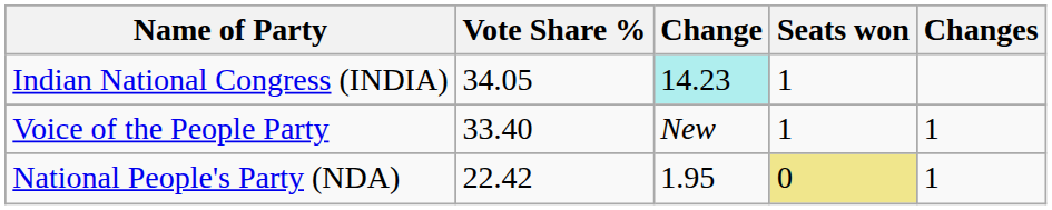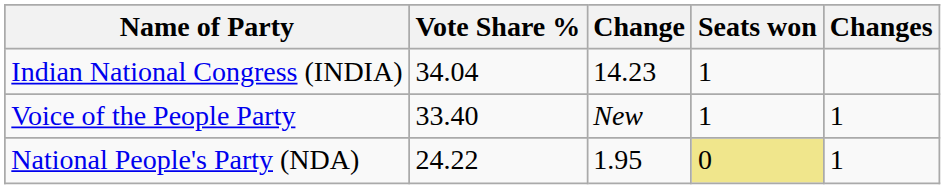 <table class="wikitable sortable">
 <tr>
 <th>Name of Party</th>
 <th>Vote Share %</th>
 <th>Change</th>
 <th>Seats won</th>
 <th>Changes</th>
 </tr>
 <tr>
 <td><a href='#'>Indian National Congress</a> (INDIA)</td>
-<td>34.05</td>
-<td style="background: paleturquoise;"> 14.23</td>
+<td>34.04</td>
+<td> 14.23</td>
 <td>1</td>
 <td></td>
 </tr>
 <tr>
 <td><a href='#'>Voice of the People Party</a></td>
 <td>33.40</td>
 <td><em>New</em></td>
 <td>1</td>
 <td> 1</td>
 </tr>
 <tr>
 <td><a href='#'>National People's Party</a> (NDA)</td>
-<td>22.42</td>
+<td>24.22</td>
 <td> 1.95</td>
 <td style="background: khaki;">0</td>
 <td> 1</td>
 </tr>
 </table>
